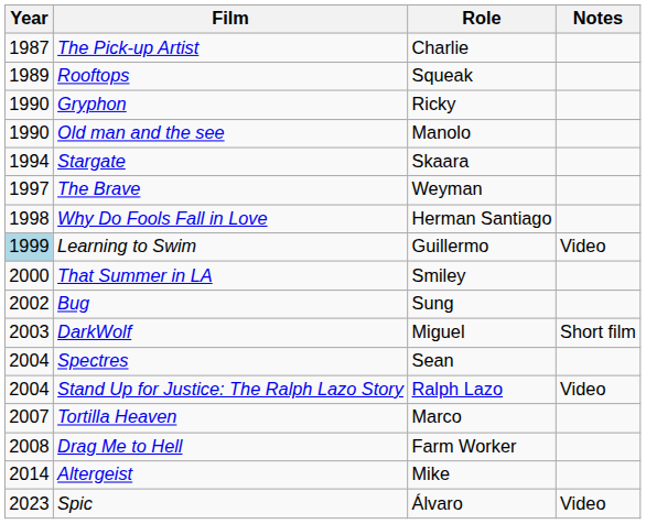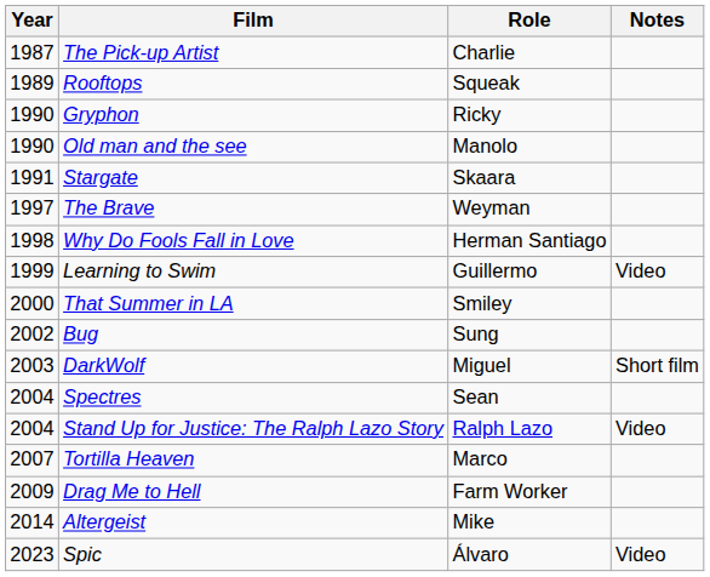 <table class="wikitable sortable">
 <tr>
 <th>Year</th>
 <th>Film</th>
 <th>Role</th>
 <th class="unsortable">Notes</th>
 </tr>
 <tr>
 <td>1987</td>
 <td><em><a href='#'>The Pick-up Artist</a></em></td>
 <td>Charlie</td>
 <td></td>
 </tr>
 <tr>
 <td>1989</td>
 <td><em><a href='#'>Rooftops</a></em></td>
 <td>Squeak</td>
 <td></td>
 </tr>
 <tr>
 <td>1990</td>
 <td><em><a href='#'>Gryphon</a></em></td>
 <td>Ricky</td>
 <td></td>
 </tr>
 <tr>
 <td>1990</td>
 <td><em><a href='#'>Old man and the see</a></em></td>
 <td>Manolo</td>
 </tr>
 <tr>
-<td>1994</td>
+<td>1991</td>
 <td><em><a href='#'>Stargate</a></em></td>
 <td>Skaara</td>
 <td></td>
 </tr>
 <tr>
 <td>1997</td>
 <td><em><a href='#'>The Brave</a></em></td>
 <td>Weyman</td>
 <td></td>
 </tr>
 <tr>
 <td>1998</td>
 <td><em><a href='#'>Why Do Fools Fall in Love</a></em></td>
 <td>Herman Santiago</td>
 <td></td>
 </tr>
 <tr>
-<td style="background: lightblue;">1999</td>
+<td>1999</td>
 <td><em>Learning to Swim</em></td>
 <td>Guillermo</td>
 <td>Video</td>
 </tr>
 <tr>
 <td>2000</td>
 <td><em><a href='#'>That Summer in LA</a></em></td>
 <td>Smiley</td>
 <td></td>
 </tr>
 <tr>
 <td>2002</td>
 <td><em><a href='#'>Bug</a></em></td>
 <td>Sung</td>
 <td></td>
 </tr>
 <tr>
 <td>2003</td>
 <td><em><a href='#'>DarkWolf</a></em></td>
 <td>Miguel</td>
 <td>Short film</td>
 </tr>
 <tr>
 <td>2004</td>
 <td><em><a href='#'>Spectres</a></em></td>
 <td>Sean</td>
 <td></td>
 </tr>
 <tr>
 <td>2004</td>
 <td><em><a href='#'>Stand Up for Justice: The Ralph Lazo Story</a></em></td>
 <td><a href='#'>Ralph Lazo</a></td>
 <td>Video</td>
 </tr>
 <tr>
 <td>2007</td>
 <td><em><a href='#'>Tortilla Heaven</a></em></td>
 <td>Marco</td>
 <td></td>
 </tr>
 <tr>
-<td>2008</td>
+<td>2009</td>
 <td><em><a href='#'>Drag Me to Hell</a></em></td>
 <td>Farm Worker</td>
 <td></td>
 </tr>
 <tr>
 <td>2014</td>
 <td><em><a href='#'>Altergeist</a></em></td>
 <td>Mike</td>
 <td></td>
 </tr>
 <tr>
 <td>2023</td>
 <td><em>Spic</em></td>
 <td>Álvaro</td>
 <td>Video</td>
 </tr>
 </table>
